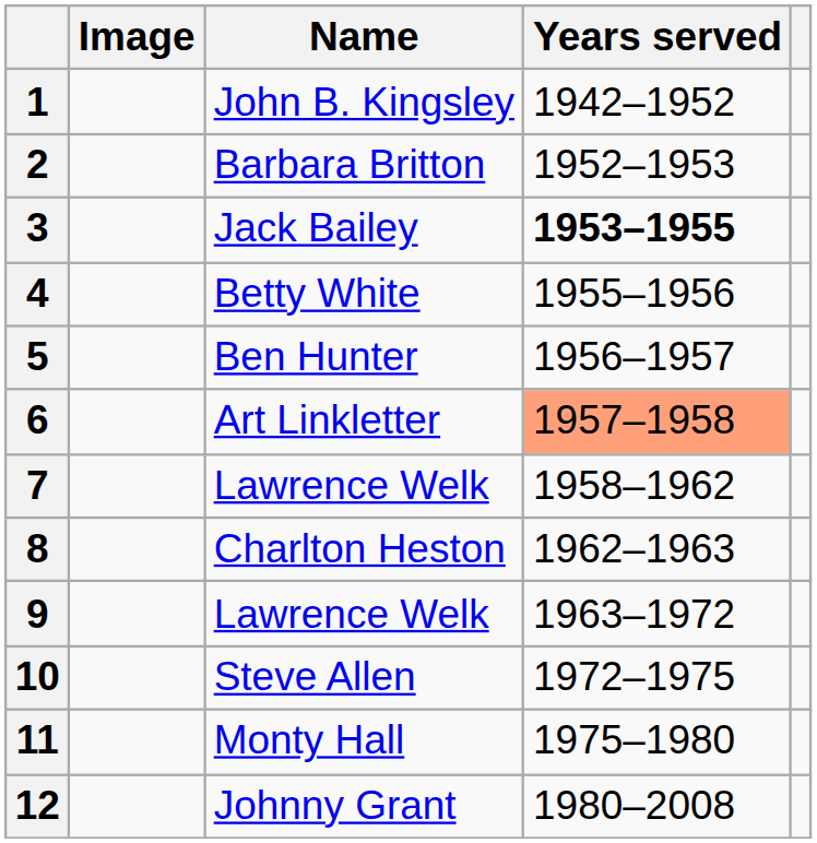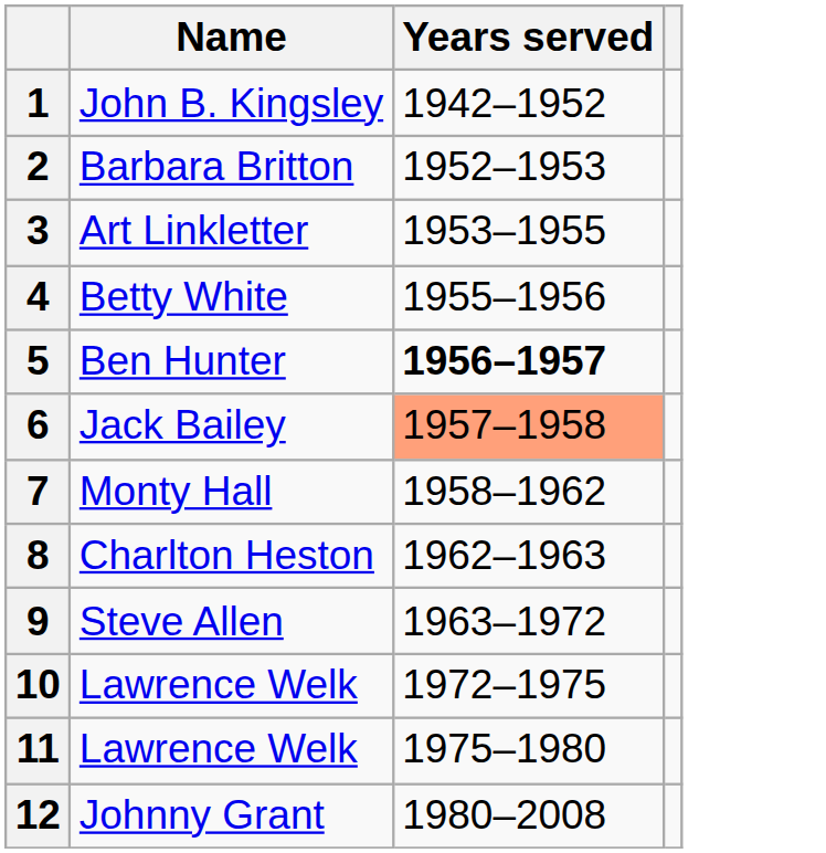 <table class="wikitable">
 <tr>
 <th scope="col"></th>
-<th scope="col">Image</th>
 <th scope="col">Name</th>
 <th scope="col">Years served</th>
 <th scope="col"></th>
 </tr>
 <tr>
 <th scope="row">1</th>
-<td></td>
 <td><a href='#'>John B. Kingsley</a></td>
 <td>1942–1952</td>
 <td></td>
 </tr>
 <tr>
 <th scope="row">2</th>
-<td></td>
 <td><a href='#'>Barbara Britton</a></td>
 <td>1952–1953</td>
 <td></td>
 </tr>
 <tr>
 <th scope="row">3</th>
-<td></td>
-<td><a href='#'>Jack Bailey</a></td>
-<td><strong>1953–1955</strong></td>
+<td><a href='#'>Art Linkletter</a></td>
+<td>1953–1955</td>
 <td></td>
 </tr>
 <tr>
 <th scope="row">4</th>
-<td></td>
 <td><a href='#'>Betty White</a></td>
 <td>1955–1956</td>
 <td></td>
 </tr>
 <tr>
 <th scope="row">5</th>
-<td></td>
 <td><a href='#'>Ben Hunter</a></td>
-<td>1956–1957</td>
+<td><strong>1956–1957</strong></td>
 <td></td>
 </tr>
 <tr>
 <th scope="row">6</th>
-<td></td>
-<td><a href='#'>Art Linkletter</a></td>
+<td><a href='#'>Jack Bailey</a></td>
 <td style="background: lightsalmon;">1957–1958</td>
 <td></td>
 </tr>
 <tr>
 <th scope="row">7</th>
-<td></td>
-<td><a href='#'>Lawrence Welk</a></td>
+<td><a href='#'>Monty Hall</a></td>
 <td>1958–1962</td>
 <td></td>
 </tr>
 <tr>
 <th scope="row">8</th>
-<td></td>
 <td><a href='#'>Charlton Heston</a></td>
 <td>1962–1963</td>
 <td></td>
 </tr>
 <tr>
 <th scope="row">9</th>
-<td></td>
-<td><a href='#'>Lawrence Welk</a></td>
+<td><a href='#'>Steve Allen</a></td>
 <td>1963–1972</td>
 <td></td>
 </tr>
 <tr>
 <th scope="row">10</th>
-<td></td>
-<td><a href='#'>Steve Allen</a></td>
+<td><a href='#'>Lawrence Welk</a></td>
 <td>1972–1975</td>
 <td></td>
 </tr>
 <tr>
 <th scope="row">11</th>
-<td></td>
-<td><a href='#'>Monty Hall</a></td>
+<td><a href='#'>Lawrence Welk</a></td>
 <td>1975–1980</td>
 <td></td>
 </tr>
 <tr>
 <th scope="row">12</th>
-<td></td>
 <td><a href='#'>Johnny Grant</a></td>
 <td>1980–2008</td>
 <td></td>
 </tr>
 </table>
